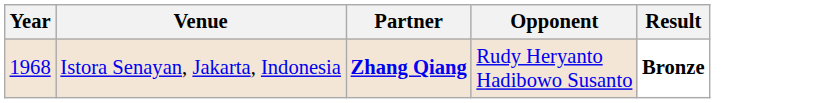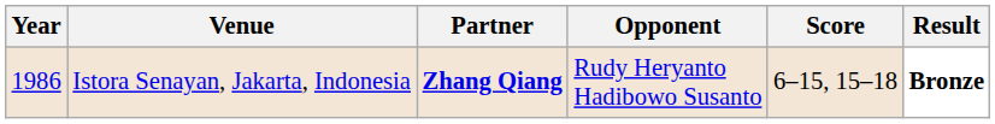 <table class="sortable wikitable" style="font-size: 90%">
 <tr>
 <th>Year</th>
 <th>Venue</th>
 <th>Partner</th>
 <th>Opponent</th>
+<th>Score</th>
 <th>Result</th>
 </tr>
 <tr style="background:#F3E6D7">
-<td align="center"><a href='#'>1968</a></td>
+<td align="center"><a href='#'>1986</a></td>
 <td align="left"><a href='#'>Istora Senayan</a>, <a href='#'>Jakarta</a>, <a href='#'>Indonesia</a></td>
 <td align="left"><strong> <a href='#'>Zhang Qiang</a></strong></td>
 <td align="left"> <a href='#'>Rudy Heryanto</a> <br>  <a href='#'>Hadibowo Susanto</a></td>
+<td align="left">6–15, 15–18</td>
 <td style="text-align:left; background: white"> <strong>Bronze</strong></td>
 </tr>
 </table>
